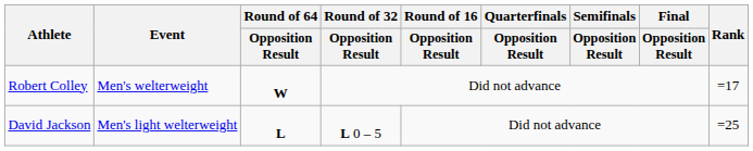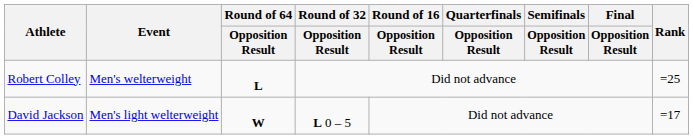 <table class="wikitable" style="font-size:90%;text-align:center;">
 <tr>
 <th rowspan=2>Athlete</th>
 <th rowspan=2>Event</th>
 <th>Round of 64</th>
 <th>Round of 32</th>
 <th>Round of 16</th>
 <th>Quarterfinals</th>
 <th>Semifinals</th>
 <th>Final</th>
 <th rowspan=2>Rank</th>
 </tr>
 <tr style="font-size:95%">
 <th>Opposition<br>Result</th>
 <th>Opposition<br>Result</th>
 <th>Opposition<br>Result</th>
 <th>Opposition<br>Result</th>
 <th>Opposition<br>Result</th>
 <th>Opposition<br>Result</th>
 </tr>
 <tr>
 <td align=left><a href='#'>Robert Colley</a></td>
 <td align=left><a href='#'>Men's welterweight</a></td>
-<td><br><strong>W</strong> </td>
+<td><br><strong>L</strong> </td>
 <td colspan=5>Did not advance</td>
-<td>=17</td>
+<td>=25</td>
 </tr>
 <tr>
 <td align=left><a href='#'>David Jackson</a></td>
 <td align=left><a href='#'>Men's light welterweight</a></td>
-<td><br><strong>L</strong> </td>
+<td><br><strong>W</strong> </td>
 <td><br><strong>L</strong> 0 – 5</td>
 <td colspan=4>Did not advance</td>
-<td>=25</td>
+<td>=17</td>
 </tr>
 </table>
